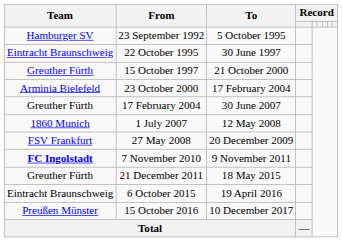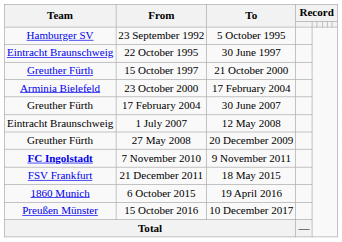 <table class="wikitable" style="text-align: center">
 <tr>
 <th rowspan="2">Team</th>
 <th rowspan="2">From</th>
 <th rowspan="2">To</th>
 <th colspan="6">Record</th>
 </tr>
 <tr>
 <th></th>
 <th></th>
 <th></th>
 <th></th>
 <th></th>
 <th></th>
 </tr>
 <tr>
 <td><a href='#'>Hamburger SV</a></td>
 <td>23 September 1992</td>
 <td>5 October 1995<br></td>
 <td></td>
 </tr>
 <tr>
 <td><a href='#'>Eintracht Braunschweig</a></td>
 <td>22 October 1995</td>
 <td>30 June 1997<br></td>
 <td></td>
 </tr>
 <tr>
 <td><a href='#'>Greuther Fürth</a></td>
 <td>15 October 1997</td>
 <td>21 October 2000<br></td>
 <td></td>
 </tr>
 <tr>
 <td><a href='#'>Arminia Bielefeld</a></td>
 <td>23 October 2000</td>
 <td>17 February 2004<br></td>
 <td></td>
 </tr>
 <tr>
 <td>Greuther Fürth</td>
 <td>17 February 2004</td>
 <td>30 June 2007<br></td>
 <td></td>
 </tr>
 <tr>
-<td><a href='#'>1860 Munich</a></td>
+<td>Eintracht Braunschweig</td>
 <td>1 July 2007</td>
 <td>12 May 2008<br></td>
 <td></td>
 </tr>
 <tr>
-<td><a href='#'>FSV Frankfurt</a></td>
+<td>Greuther Fürth</td>
 <td>27 May 2008</td>
 <td>20 December 2009<br></td>
 <td></td>
 </tr>
 <tr>
 <td><strong><a href='#'>FC Ingolstadt</a></strong></td>
 <td>7 November 2010</td>
 <td>9 November 2011<br></td>
 <td></td>
 </tr>
 <tr>
-<td>Greuther Fürth</td>
+<td><a href='#'>FSV Frankfurt</a></td>
 <td>21 December 2011</td>
 <td>18 May 2015<br></td>
 <td></td>
 </tr>
 <tr>
-<td>Eintracht Braunschweig</td>
+<td><a href='#'>1860 Munich</a></td>
 <td>6 October 2015</td>
 <td>19 April 2016<br></td>
 <td></td>
 </tr>
 <tr>
 <td><a href='#'>Preußen Münster</a></td>
 <td>15 October 2016</td>
 <td>10 December 2017<br></td>
 <td></td>
 </tr>
 <tr>
 <th colspan="3">Total<br></th>
 <th>—</th>
 </tr>
 </table>
